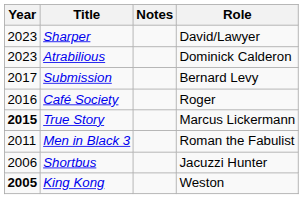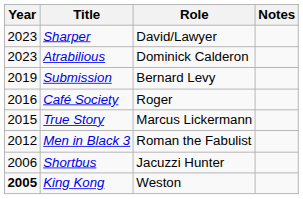 <table class="wikitable sortable">
 <tr>
 <th>Year</th>
 <th>Title</th>
+<th>Role</th>
 <th>Notes</th>
-<th>Role</th>
 </tr>
 <tr>
 <td>2023</td>
 <td><em><a href='#'>Sharper</a></em></td>
+<td>David/Lawyer</td>
 <td></td>
-<td>David/Lawyer</td>
 </tr>
 <tr>
 <td>2023</td>
 <td><em><a href='#'>Atrabilious</a></em></td>
+<td>Dominick Calderon</td>
 <td></td>
-<td>Dominick Calderon</td>
 </tr>
 <tr>
-<td>2017</td>
+<td>2019</td>
 <td><em><a href='#'>Submission</a></em></td>
+<td>Bernard Levy</td>
 <td></td>
-<td>Bernard Levy</td>
 </tr>
 <tr>
 <td>2016</td>
 <td><em><a href='#'>Café Society</a></em></td>
+<td>Roger</td>
 <td></td>
-<td>Roger</td>
 </tr>
 <tr>
-<td><strong>2015</strong></td>
+<td>2015</td>
 <td><em><a href='#'>True Story</a></em></td>
+<td>Marcus Lickermann</td>
 <td></td>
-<td>Marcus Lickermann</td>
 </tr>
 <tr>
-<td>2011</td>
+<td>2012</td>
 <td><em><a href='#'>Men in Black 3</a></em></td>
+<td>Roman the Fabulist</td>
 <td></td>
-<td>Roman the Fabulist</td>
 </tr>
 <tr>
 <td>2006</td>
 <td><em><a href='#'>Shortbus</a></em></td>
+<td>Jacuzzi Hunter</td>
 <td></td>
-<td>Jacuzzi Hunter</td>
 </tr>
 <tr>
 <td><strong>2005</strong></td>
 <td><em><a href='#'>King Kong</a></em></td>
+<td>Weston</td>
 <td></td>
-<td>Weston</td>
 </tr>
 </table>
